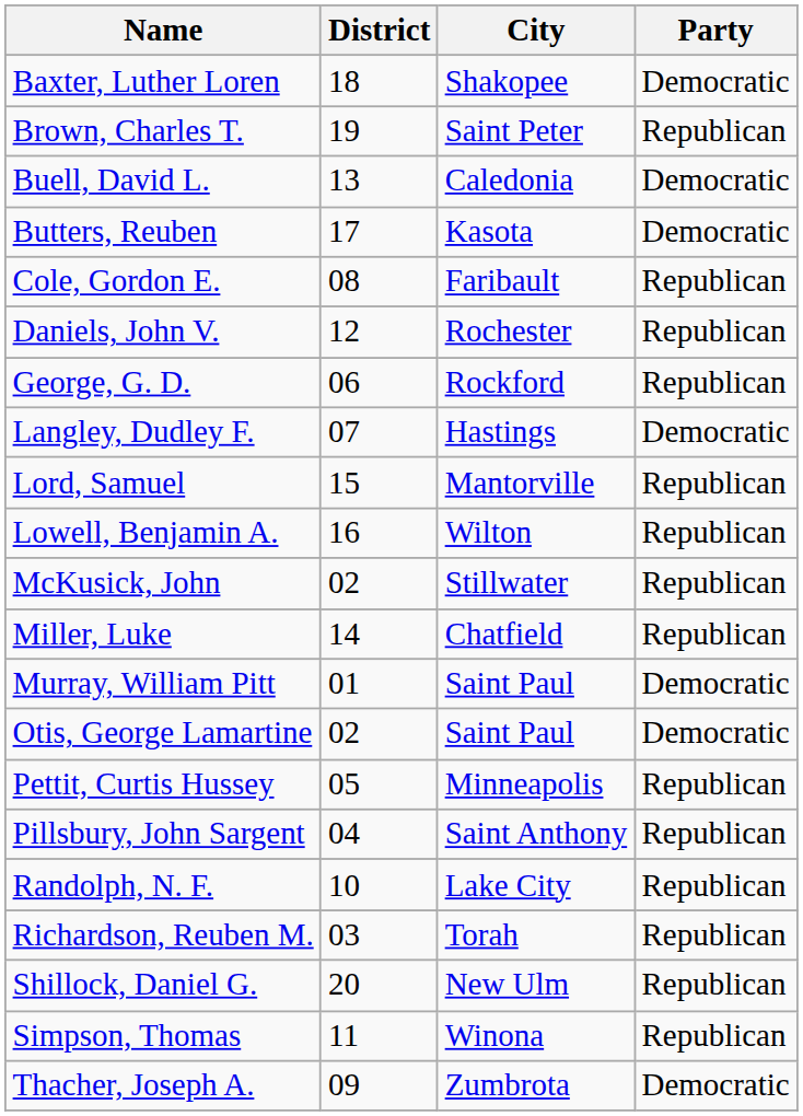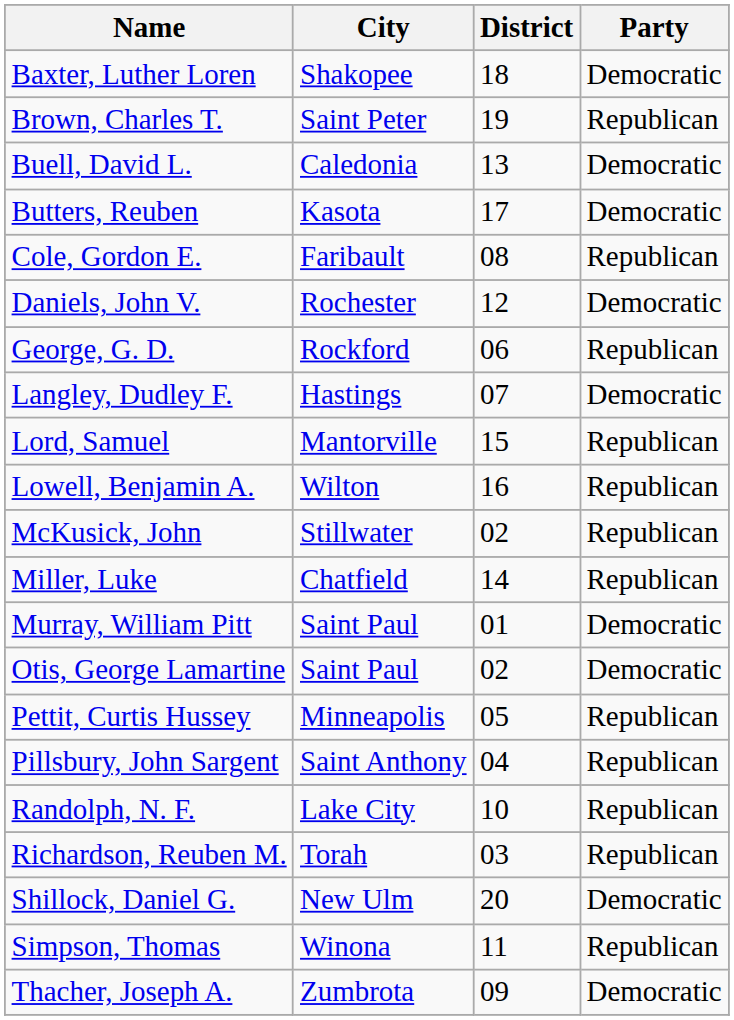 <table class="wikitable sortable">
 <tr>
 <th>Name</th>
+<th>City</th>
 <th>District</th>
-<th>City</th>
 <th>Party</th>
 </tr>
 <tr>
 <td><a href='#'>Baxter, Luther Loren</a></td>
+<td><a href='#'>Shakopee</a></td>
 <td>18</td>
-<td><a href='#'>Shakopee</a></td>
 <td>Democratic</td>
 </tr>
 <tr>
 <td><a href='#'>Brown, Charles T.</a></td>
+<td><a href='#'>Saint Peter</a></td>
 <td>19</td>
-<td><a href='#'>Saint Peter</a></td>
 <td>Republican</td>
 </tr>
 <tr>
 <td><a href='#'>Buell, David L.</a></td>
+<td><a href='#'>Caledonia</a></td>
 <td>13</td>
-<td><a href='#'>Caledonia</a></td>
 <td>Democratic</td>
 </tr>
 <tr>
 <td><a href='#'>Butters, Reuben</a></td>
+<td><a href='#'>Kasota</a></td>
 <td>17</td>
-<td><a href='#'>Kasota</a></td>
 <td>Democratic</td>
 </tr>
 <tr>
 <td><a href='#'>Cole, Gordon E.</a></td>
+<td><a href='#'>Faribault</a></td>
 <td>08</td>
-<td><a href='#'>Faribault</a></td>
 <td>Republican</td>
 </tr>
 <tr>
 <td><a href='#'>Daniels, John V.</a></td>
+<td><a href='#'>Rochester</a></td>
 <td>12</td>
-<td><a href='#'>Rochester</a></td>
-<td>Republican</td>
+<td>Democratic</td>
 </tr>
 <tr>
 <td><a href='#'>George, G. D.</a></td>
+<td><a href='#'>Rockford</a></td>
 <td>06</td>
-<td><a href='#'>Rockford</a></td>
 <td>Republican</td>
 </tr>
 <tr>
 <td><a href='#'>Langley, Dudley F.</a></td>
+<td><a href='#'>Hastings</a></td>
 <td>07</td>
-<td><a href='#'>Hastings</a></td>
 <td>Democratic</td>
 </tr>
 <tr>
 <td><a href='#'>Lord, Samuel</a></td>
+<td><a href='#'>Mantorville</a></td>
 <td>15</td>
-<td><a href='#'>Mantorville</a></td>
 <td>Republican</td>
 </tr>
 <tr>
 <td><a href='#'>Lowell, Benjamin A.</a></td>
+<td><a href='#'>Wilton</a></td>
 <td>16</td>
-<td><a href='#'>Wilton</a></td>
 <td>Republican</td>
 </tr>
 <tr>
 <td><a href='#'>McKusick, John</a></td>
+<td><a href='#'>Stillwater</a></td>
 <td>02</td>
-<td><a href='#'>Stillwater</a></td>
 <td>Republican</td>
 </tr>
 <tr>
 <td><a href='#'>Miller, Luke</a></td>
+<td><a href='#'>Chatfield</a></td>
 <td>14</td>
-<td><a href='#'>Chatfield</a></td>
 <td>Republican</td>
 </tr>
 <tr>
 <td><a href='#'>Murray, William Pitt</a></td>
+<td><a href='#'>Saint Paul</a></td>
 <td>01</td>
-<td><a href='#'>Saint Paul</a></td>
 <td>Democratic</td>
 </tr>
 <tr>
 <td><a href='#'>Otis, George Lamartine</a></td>
+<td><a href='#'>Saint Paul</a></td>
 <td>02</td>
-<td><a href='#'>Saint Paul</a></td>
 <td>Democratic</td>
 </tr>
 <tr>
 <td><a href='#'>Pettit, Curtis Hussey</a></td>
+<td><a href='#'>Minneapolis</a></td>
 <td>05</td>
-<td><a href='#'>Minneapolis</a></td>
 <td>Republican</td>
 </tr>
 <tr>
 <td><a href='#'>Pillsbury, John Sargent</a></td>
+<td><a href='#'>Saint Anthony</a></td>
 <td>04</td>
-<td><a href='#'>Saint Anthony</a></td>
 <td>Republican</td>
 </tr>
 <tr>
 <td><a href='#'>Randolph, N. F.</a></td>
+<td><a href='#'>Lake City</a></td>
 <td>10</td>
-<td><a href='#'>Lake City</a></td>
 <td>Republican</td>
 </tr>
 <tr>
 <td><a href='#'>Richardson, Reuben M.</a></td>
+<td><a href='#'>Torah</a></td>
 <td>03</td>
-<td><a href='#'>Torah</a></td>
 <td>Republican</td>
 </tr>
 <tr>
 <td><a href='#'>Shillock, Daniel G.</a></td>
+<td><a href='#'>New Ulm</a></td>
 <td>20</td>
-<td><a href='#'>New Ulm</a></td>
-<td>Republican</td>
+<td>Democratic</td>
 </tr>
 <tr>
 <td><a href='#'>Simpson, Thomas</a></td>
+<td><a href='#'>Winona</a></td>
 <td>11</td>
-<td><a href='#'>Winona</a></td>
 <td>Republican</td>
 </tr>
 <tr>
 <td><a href='#'>Thacher, Joseph A.</a></td>
+<td><a href='#'>Zumbrota</a></td>
 <td>09</td>
-<td><a href='#'>Zumbrota</a></td>
 <td>Democratic</td>
 </tr>
 </table>
